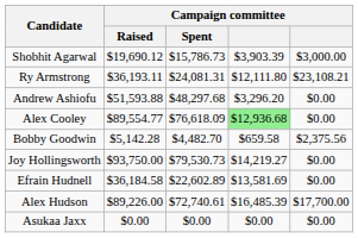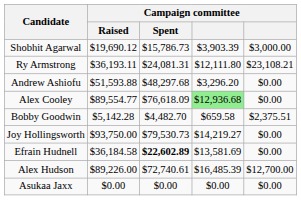 <table class="wikitable sortable" style="font-size:90%;text-align:center;">
 <tr>
 <th rowspan="2">Candidate</th>
 <th colspan="7">Campaign committee</th>
 </tr>
 <tr>
 <th>Raised</th>
 <th>Spent</th>
 <th data-sort-type=currency></th>
 <th></th>
 </tr>
 <tr>
 <td>Shobhit Agarwal</td>
 <td>$19,690.12</td>
 <td>$15,786.73</td>
 <td>$3,903.39</td>
 <td>$3,000.00</td>
 </tr>
 <tr>
 <td>Ry Armstrong</td>
 <td>$36,193.11</td>
 <td>$24,081.31</td>
 <td>$12,111.80</td>
 <td>$23,108.21</td>
 </tr>
 <tr>
 <td>Andrew Ashiofu</td>
 <td>$51,593.88</td>
 <td>$48,297.68</td>
 <td>$3,296.20</td>
 <td>$0.00</td>
 </tr>
 <tr>
 <td>Alex Cooley</td>
 <td>$89,554.77</td>
 <td>$76,618.09</td>
 <td style="background: lightgreen;">$12,936.68</td>
 <td>$0.00</td>
 </tr>
 <tr>
 <td>Bobby Goodwin</td>
 <td>$5,142.28</td>
 <td>$4,482.70</td>
 <td>$659.58</td>
-<td>$2,375.56</td>
+<td>$2,375.51</td>
 </tr>
 <tr>
 <td>Joy Hollingsworth</td>
 <td>$93,750.00</td>
 <td>$79,530.73</td>
 <td>$14,219.27</td>
 <td>$0.00</td>
 </tr>
 <tr>
 <td>Efrain Hudnell</td>
 <td>$36,184.58</td>
-<td>$22,602.89</td>
+<td><strong>$22,602.89</strong></td>
 <td>$13,581.69</td>
 <td>$0.00</td>
 </tr>
 <tr>
 <td>Alex Hudson</td>
 <td>$89,226.00</td>
 <td>$72,740.61</td>
 <td>$16,485.39</td>
-<td>$17,700.00</td>
+<td>$12,700.00</td>
 </tr>
 <tr>
 <td>Asukaa Jaxx</td>
 <td>$0.00</td>
 <td>$0.00</td>
 <td>$0.00</td>
 <td>$0.00</td>
 </tr>
 </table>
